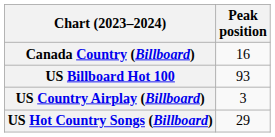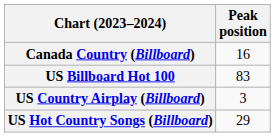 <table class="wikitable sortable plainrowheaders" style="text-align:center">
 <tr>
 <th scope="col">Chart (2023–2024)</th>
 <th scope="col">Peak<br>position</th>
 </tr>
 <tr>
 <th scope="row">Canada <a href='#'>Country</a> (<em><a href='#'>Billboard</a></em>)</th>
 <td>16</td>
 </tr>
 <tr>
 <th scope="row">US <a href='#'>Billboard Hot 100</a></th>
-<td>93</td>
+<td>83</td>
 </tr>
 <tr>
 <th scope="row">US <a href='#'>Country Airplay</a> (<em><a href='#'>Billboard</a></em>)</th>
 <td>3</td>
 </tr>
 <tr>
 <th scope="row">US <a href='#'>Hot Country Songs</a> (<em><a href='#'>Billboard</a></em>)</th>
 <td>29</td>
 </tr>
 </table>
